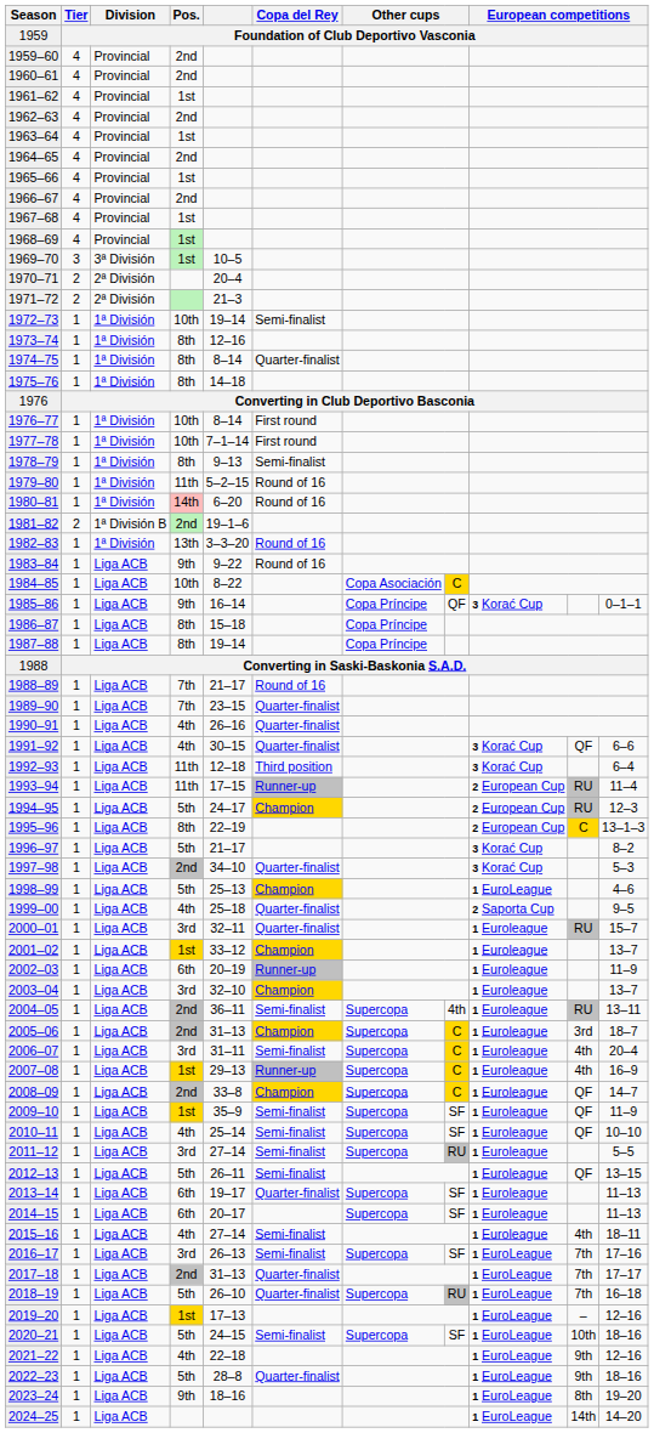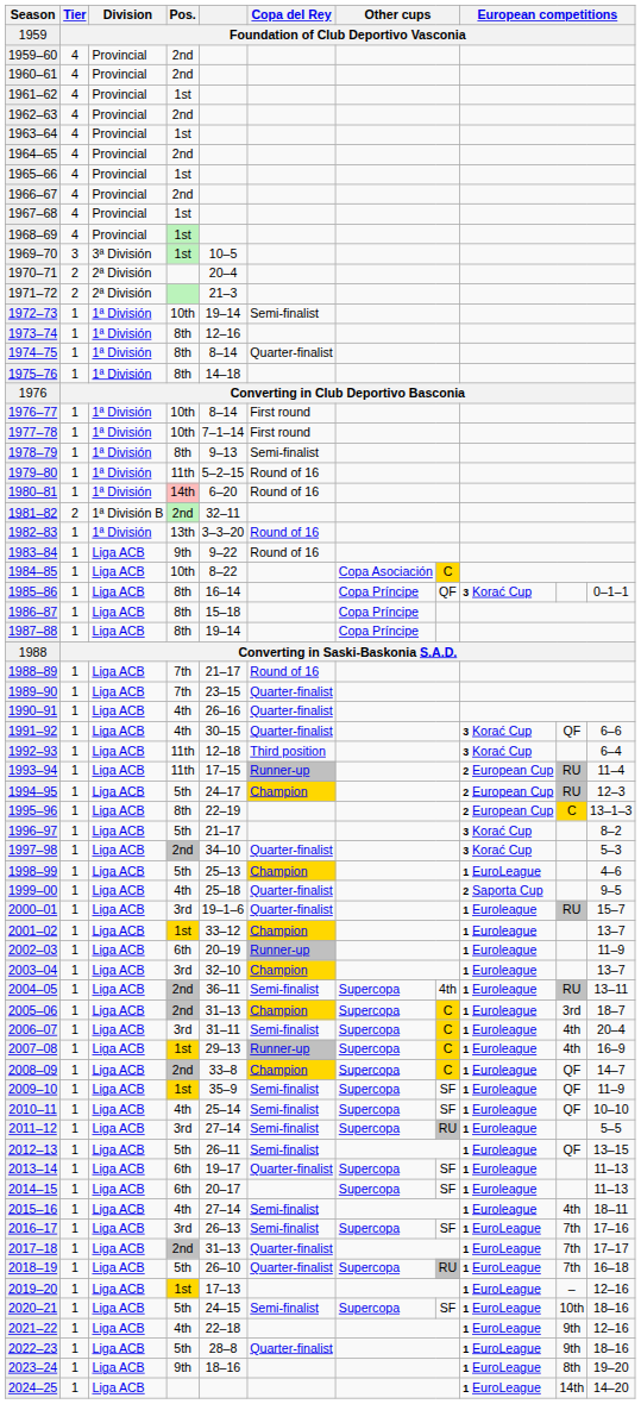 <table class="wikitable" style="font-size:85%; text-align:center">
 <tr>
 <th>Season</th>
 <th><a href='#'>Tier</a></th>
 <th>Division</th>
 <th>Pos.</th>
 <th></th>
 <th><a href='#'>Copa del Rey</a></th>
 <th colspan=2>Other cups</th>
 <th colspan=3><a href='#'>European competitions</a></th>
 </tr>
 <tr>
 <td bgcolor=#efefef>1959</td>
 <th colspan=12>Foundation of Club Deportivo Vasconia</th>
 </tr>
 <tr>
 <td bgcolor=#efefef>1959–60</td>
 <td>4</td>
 <td align=left>Provincial</td>
 <td>2nd</td>
 <td></td>
 <td></td>
 <td colspan=2></td>
 <td colspan=3></td>
 </tr>
 <tr>
 <td bgcolor=#efefef>1960–61</td>
 <td>4</td>
 <td align=left>Provincial</td>
 <td>2nd</td>
 <td></td>
 <td></td>
 <td colspan=2></td>
 <td colspan=3></td>
 </tr>
 <tr>
 <td bgcolor=#efefef>1961–62</td>
 <td>4</td>
 <td align=left>Provincial</td>
 <td>1st</td>
 <td></td>
 <td></td>
 <td colspan=2></td>
 <td colspan=3></td>
 </tr>
 <tr>
 <td bgcolor=#efefef>1962–63</td>
 <td>4</td>
 <td align=left>Provincial</td>
 <td>2nd</td>
 <td></td>
 <td></td>
 <td colspan=2></td>
 <td colspan=3></td>
 </tr>
 <tr>
 <td bgcolor=#efefef>1963–64</td>
 <td>4</td>
 <td align=left>Provincial</td>
 <td>1st</td>
 <td></td>
 <td></td>
 <td colspan=2></td>
 <td colspan=3></td>
 </tr>
 <tr>
 <td bgcolor=#efefef>1964–65</td>
 <td>4</td>
 <td align=left>Provincial</td>
 <td>2nd</td>
 <td></td>
 <td></td>
 <td colspan=2></td>
 <td colspan=3></td>
 </tr>
 <tr>
 <td bgcolor=#efefef>1965–66</td>
 <td>4</td>
 <td align=left>Provincial</td>
 <td>1st</td>
 <td></td>
 <td></td>
 <td colspan=2></td>
 <td colspan=3></td>
 </tr>
 <tr>
 <td bgcolor=#efefef>1966–67</td>
 <td>4</td>
 <td align=left>Provincial</td>
 <td>2nd</td>
 <td></td>
 <td></td>
 <td colspan=2></td>
 <td colspan=3></td>
 </tr>
 <tr>
 <td bgcolor=#efefef>1967–68</td>
 <td>4</td>
 <td align=left>Provincial</td>
 <td>1st</td>
 <td></td>
 <td></td>
 <td colspan=2></td>
 <td colspan=3></td>
 </tr>
 <tr>
 <td bgcolor=#efefef>1968–69</td>
 <td>4</td>
 <td align=left>Provincial</td>
 <td bgcolor=#BBF3BB>1st</td>
 <td></td>
 <td></td>
 <td colspan=2></td>
 <td colspan=3></td>
 </tr>
 <tr>
 <td bgcolor=#efefef>1969–70</td>
 <td>3</td>
 <td align=left>3ª División</td>
 <td bgcolor=#BBF3BB>1st</td>
 <td>10–5</td>
 <td></td>
 <td colspan=2></td>
 <td colspan=3></td>
 </tr>
 <tr>
 <td bgcolor=#efefef>1970–71</td>
 <td>2</td>
 <td align=left>2ª División</td>
 <td></td>
 <td>20–4</td>
 <td></td>
 <td colspan=2></td>
 <td colspan=3></td>
 </tr>
 <tr>
 <td bgcolor=#efefef>1971–72</td>
 <td>2</td>
 <td align=left>2ª División</td>
 <td bgcolor=#BBF3BB></td>
 <td>21–3</td>
 <td></td>
 <td colspan=2></td>
 <td colspan=3></td>
 </tr>
 <tr>
 <td bgcolor=#efefef><a href='#'>1972–73</a></td>
 <td>1</td>
 <td align=left><a href='#'>1ª División</a></td>
 <td>10th</td>
 <td>19–14</td>
 <td align=left>Semi-finalist</td>
 <td colspan=2></td>
 <td colspan=3></td>
 </tr>
 <tr>
 <td bgcolor=#efefef><a href='#'>1973–74</a></td>
 <td>1</td>
 <td align=left><a href='#'>1ª División</a></td>
 <td>8th</td>
 <td>12–16</td>
 <td></td>
 <td colspan=2></td>
 <td colspan=3></td>
 </tr>
 <tr>
 <td bgcolor=#efefef><a href='#'>1974–75</a></td>
 <td>1</td>
 <td align=left><a href='#'>1ª División</a></td>
 <td>8th</td>
 <td>8–14</td>
 <td align=left>Quarter-finalist</td>
 <td colspan=2></td>
 <td colspan=3></td>
 </tr>
 <tr>
 <td bgcolor=#efefef><a href='#'>1975–76</a></td>
 <td>1</td>
 <td align=left><a href='#'>1ª División</a></td>
 <td>8th</td>
 <td>14–18</td>
 <td></td>
 <td colspan=2></td>
 <td colspan=3></td>
 </tr>
 <tr>
 <td bgcolor=#efefef>1976</td>
 <th colspan=12>Converting in Club Deportivo Basconia</th>
 </tr>
 <tr>
 <td bgcolor=#efefef><a href='#'>1976–77</a></td>
 <td>1</td>
 <td align=left><a href='#'>1ª División</a></td>
 <td>10th</td>
 <td>8–14</td>
 <td align=left>First round</td>
 <td colspan=2></td>
 <td colspan=3></td>
 </tr>
 <tr>
 <td bgcolor=#efefef><a href='#'>1977–78</a></td>
 <td>1</td>
 <td align=left><a href='#'>1ª División</a></td>
 <td>10th</td>
 <td>7–1–14</td>
 <td align=left>First round</td>
 <td colspan=2></td>
 <td colspan=3></td>
 </tr>
 <tr>
 <td bgcolor=#efefef><a href='#'>1978–79</a></td>
 <td>1</td>
 <td align=left><a href='#'>1ª División</a></td>
 <td>8th</td>
 <td>9–13</td>
 <td align=left>Semi-finalist</td>
 <td colspan=2></td>
 <td colspan=3></td>
 </tr>
 <tr>
 <td bgcolor=#efefef><a href='#'>1979–80</a></td>
 <td>1</td>
 <td align=left><a href='#'>1ª División</a></td>
 <td>11th</td>
 <td>5–2–15</td>
 <td align=left>Round of 16</td>
 <td colspan=2></td>
 <td colspan=3></td>
 </tr>
 <tr>
 <td bgcolor=#efefef><a href='#'>1980–81</a></td>
 <td>1</td>
 <td align=left><a href='#'>1ª División</a></td>
 <td bgcolor=#FFBBBB>14th</td>
 <td>6–20</td>
 <td align=left>Round of 16</td>
 <td colspan=2></td>
 <td colspan=3></td>
 </tr>
 <tr>
 <td bgcolor=#efefef><a href='#'>1981–82</a></td>
 <td>2</td>
 <td align=left>1ª División B</td>
 <td bgcolor=#BBF3BB>2nd</td>
-<td>19–1–6</td>
+<td>32–11</td>
 <td></td>
 <td colspan=2></td>
 <td colspan=3></td>
 </tr>
 <tr>
 <td bgcolor=#efefef><a href='#'>1982–83</a></td>
 <td>1</td>
 <td align=left><a href='#'>1ª División</a></td>
 <td>13th</td>
 <td>3–3–20</td>
 <td align=left><a href='#'>Round of 16</a></td>
 <td colspan=2></td>
 <td colspan=3></td>
 </tr>
 <tr>
 <td bgcolor=#efefef><a href='#'>1983–84</a></td>
 <td>1</td>
 <td align=left><a href='#'>Liga ACB</a></td>
 <td>9th</td>
 <td>9–22</td>
 <td align=left>Round of 16</td>
 <td colspan=2></td>
 <td colspan=3></td>
 </tr>
 <tr>
 <td bgcolor=#efefef><a href='#'>1984–85</a></td>
 <td>1</td>
 <td align=left><a href='#'>Liga ACB</a></td>
 <td>10th</td>
 <td>8–22</td>
 <td></td>
 <td align=left><a href='#'>Copa Asociación</a></td>
 <td bgcolor=gold>C</td>
 <td colspan=3></td>
 </tr>
 <tr>
 <td bgcolor=#efefef><a href='#'>1985–86</a></td>
 <td>1</td>
 <td align=left><a href='#'>Liga ACB</a></td>
-<td>9th</td>
+<td>8th</td>
 <td>16–14</td>
 <td></td>
 <td align=left><a href='#'>Copa Príncipe</a></td>
 <td>QF</td>
 <td align=left><small><strong>3</strong></small> <a href='#'>Korać Cup</a></td>
 <td></td>
 <td>0–1–1</td>
 </tr>
 <tr>
 <td bgcolor=#efefef><a href='#'>1986–87</a></td>
 <td>1</td>
 <td align=left><a href='#'>Liga ACB</a></td>
 <td>8th</td>
 <td>15–18</td>
 <td></td>
 <td align=left><a href='#'>Copa Príncipe</a></td>
 <td></td>
 <td colspan=3></td>
 </tr>
 <tr>
 <td bgcolor=#efefef><a href='#'>1987–88</a></td>
 <td>1</td>
 <td align=left><a href='#'>Liga ACB</a></td>
 <td>8th</td>
 <td>19–14</td>
 <td></td>
 <td align=left><a href='#'>Copa Príncipe</a></td>
 <td></td>
 <td colspan=3></td>
 </tr>
 <tr>
 <td bgcolor=#efefef>1988</td>
 <th colspan=12>Converting in Saski-Baskonia <a href='#'>S.A.D.</a></th>
 </tr>
 <tr>
 <td bgcolor=#efefef><a href='#'>1988–89</a></td>
 <td>1</td>
 <td align=left><a href='#'>Liga ACB</a></td>
 <td>7th</td>
 <td>21–17</td>
 <td align=left><a href='#'>Round of 16</a></td>
 <td colspan=2></td>
 <td colspan=3></td>
 </tr>
 <tr>
 <td bgcolor=#efefef><a href='#'>1989–90</a></td>
 <td>1</td>
 <td align=left><a href='#'>Liga ACB</a></td>
 <td>7th</td>
 <td>23–15</td>
 <td align=left><a href='#'>Quarter-finalist</a></td>
 <td colspan=2></td>
 <td colspan=3></td>
 </tr>
 <tr>
 <td bgcolor=#efefef><a href='#'>1990–91</a></td>
 <td>1</td>
 <td align=left><a href='#'>Liga ACB</a></td>
 <td>4th</td>
 <td>26–16</td>
 <td align=left><a href='#'>Quarter-finalist</a></td>
 <td colspan=2></td>
 <td colspan=3></td>
 </tr>
 <tr>
 <td bgcolor=#efefef><a href='#'>1991–92</a></td>
 <td>1</td>
 <td align=left><a href='#'>Liga ACB</a></td>
 <td>4th</td>
 <td>30–15</td>
 <td align=left><a href='#'>Quarter-finalist</a></td>
 <td colspan=2></td>
 <td align=left><small><strong>3</strong></small> <a href='#'>Korać Cup</a></td>
 <td>QF</td>
 <td>6–6</td>
 </tr>
 <tr>
 <td bgcolor=#efefef><a href='#'>1992–93</a></td>
 <td>1</td>
 <td align=left><a href='#'>Liga ACB</a></td>
 <td>11th</td>
 <td>12–18</td>
 <td align=left><a href='#'>Third position</a></td>
 <td colspan=2></td>
 <td align=left><small><strong>3</strong></small> <a href='#'>Korać Cup</a></td>
 <td></td>
 <td>6–4</td>
 </tr>
 <tr>
 <td bgcolor=#efefef><a href='#'>1993–94</a></td>
 <td>1</td>
 <td align=left><a href='#'>Liga ACB</a></td>
 <td>11th</td>
 <td>17–15</td>
 <td align=left bgcolor=silver><a href='#'>Runner-up</a></td>
 <td colspan=2></td>
 <td align=left><small><strong>2</strong></small> <a href='#'>European Cup</a></td>
 <td bgcolor=silver>RU</td>
 <td>11–4</td>
 </tr>
 <tr>
 <td bgcolor=#efefef><a href='#'>1994–95</a></td>
 <td>1</td>
 <td align=left><a href='#'>Liga ACB</a></td>
 <td>5th</td>
 <td>24–17</td>
 <td align=left bgcolor=gold><a href='#'>Champion</a></td>
 <td colspan=2></td>
 <td align=left><small><strong>2</strong></small> <a href='#'>European Cup</a></td>
 <td bgcolor=silver>RU</td>
 <td>12–3</td>
 </tr>
 <tr>
 <td bgcolor=#efefef><a href='#'>1995–96</a></td>
 <td>1</td>
 <td align=left><a href='#'>Liga ACB</a></td>
 <td>8th</td>
 <td>22–19</td>
 <td></td>
 <td colspan=2></td>
 <td align=left><small><strong>2</strong></small> <a href='#'>European Cup</a></td>
 <td bgcolor=gold>C</td>
 <td>13–1–3</td>
 </tr>
 <tr>
 <td bgcolor=#efefef><a href='#'>1996–97</a></td>
 <td>1</td>
 <td align=left><a href='#'>Liga ACB</a></td>
 <td>5th</td>
 <td>21–17</td>
 <td></td>
 <td colspan=2></td>
 <td align=left><small><strong>3</strong></small> <a href='#'>Korać Cup</a></td>
 <td></td>
 <td>8–2</td>
 </tr>
 <tr>
 <td bgcolor=#efefef><a href='#'>1997–98</a></td>
 <td>1</td>
 <td align=left><a href='#'>Liga ACB</a></td>
 <td bgcolor=silver>2nd</td>
 <td>34–10</td>
 <td align=left><a href='#'>Quarter-finalist</a></td>
 <td colspan=2></td>
 <td align=left><small><strong>3</strong></small> <a href='#'>Korać Cup</a></td>
 <td></td>
 <td>5–3</td>
 </tr>
 <tr>
 <td bgcolor=#efefef><a href='#'>1998–99</a></td>
 <td>1</td>
 <td align=left><a href='#'>Liga ACB</a></td>
 <td>5th</td>
 <td>25–13</td>
 <td bgcolor=gold align=left><a href='#'>Champion</a></td>
 <td colspan=2></td>
 <td align=left><small><strong>1</strong></small> <a href='#'>EuroLeague</a></td>
 <td></td>
 <td>4–6</td>
 </tr>
 <tr>
 <td bgcolor=#efefef><a href='#'>1999–00</a></td>
 <td>1</td>
 <td align=left><a href='#'>Liga ACB</a></td>
 <td>4th</td>
 <td>25–18</td>
 <td align=left><a href='#'>Quarter-finalist</a></td>
 <td colspan=2></td>
 <td align=left><small><strong>2</strong></small> <a href='#'>Saporta Cup</a></td>
 <td></td>
 <td>9–5</td>
 </tr>
 <tr>
 <td bgcolor=#efefef><a href='#'>2000–01</a></td>
 <td>1</td>
 <td align=left><a href='#'>Liga ACB</a></td>
 <td>3rd</td>
-<td>32–11</td>
+<td>19–1–6</td>
 <td align=left><a href='#'>Quarter-finalist</a></td>
 <td colspan=2></td>
 <td align=left><small><strong>1</strong></small> <a href='#'>Euroleague</a></td>
 <td bgcolor=silver>RU</td>
 <td>15–7</td>
 </tr>
 <tr>
 <td bgcolor=#efefef><a href='#'>2001–02</a></td>
 <td>1</td>
 <td align=left><a href='#'>Liga ACB</a></td>
 <td bgcolor=gold>1st</td>
 <td>33–12</td>
 <td bgcolor=gold align=left><a href='#'>Champion</a></td>
 <td colspan=2></td>
 <td align=left><small><strong>1</strong></small> <a href='#'>Euroleague</a></td>
 <td></td>
 <td>13–7</td>
 </tr>
 <tr>
 <td bgcolor=#efefef><a href='#'>2002–03</a></td>
 <td>1</td>
 <td align=left><a href='#'>Liga ACB</a></td>
 <td>6th</td>
 <td>20–19</td>
 <td align=left bgcolor=silver><a href='#'>Runner-up</a></td>
 <td colspan=2></td>
 <td align=left><small><strong>1</strong></small> <a href='#'>Euroleague</a></td>
 <td></td>
 <td>11–9</td>
 </tr>
 <tr>
 <td bgcolor=#efefef><a href='#'>2003–04</a></td>
 <td>1</td>
 <td align=left><a href='#'>Liga ACB</a></td>
 <td>3rd</td>
 <td>32–10</td>
 <td bgcolor=gold align=left><a href='#'>Champion</a></td>
 <td colspan=2></td>
 <td align=left><small><strong>1</strong></small> <a href='#'>Euroleague</a></td>
 <td></td>
 <td>13–7</td>
 </tr>
 <tr>
 <td bgcolor=#efefef><a href='#'>2004–05</a></td>
 <td>1</td>
 <td align=left><a href='#'>Liga ACB</a></td>
 <td bgcolor=silver>2nd</td>
 <td>36–11</td>
 <td align=left><a href='#'>Semi-finalist</a></td>
 <td align=left><a href='#'>Supercopa</a></td>
 <td>4th</td>
 <td align=left><small><strong>1</strong></small> <a href='#'>Euroleague</a></td>
 <td bgcolor=silver>RU</td>
 <td>13–11</td>
 </tr>
 <tr>
 <td bgcolor=#efefef><a href='#'>2005–06</a></td>
 <td>1</td>
 <td align=left><a href='#'>Liga ACB</a></td>
 <td bgcolor=silver>2nd</td>
 <td>31–13</td>
 <td align=left bgcolor=gold><a href='#'>Champion</a></td>
 <td align=left><a href='#'>Supercopa</a></td>
 <td bgcolor=gold>C</td>
 <td align=left><small><strong>1</strong></small> <a href='#'>Euroleague</a></td>
 <td>3rd</td>
 <td>18–7</td>
 </tr>
 <tr>
 <td bgcolor=#efefef><a href='#'>2006–07</a></td>
 <td>1</td>
 <td align=left><a href='#'>Liga ACB</a></td>
 <td>3rd</td>
 <td>31–11</td>
 <td align=left><a href='#'>Semi-finalist</a></td>
 <td align=left><a href='#'>Supercopa</a></td>
 <td bgcolor=gold>C</td>
 <td align=left><small><strong>1</strong></small> <a href='#'>Euroleague</a></td>
 <td>4th</td>
 <td>20–4</td>
 </tr>
 <tr>
 <td bgcolor=#efefef><a href='#'>2007–08</a></td>
 <td>1</td>
 <td align=left><a href='#'>Liga ACB</a></td>
 <td bgcolor=gold>1st</td>
 <td>29–13</td>
 <td align=left bgcolor=silver><a href='#'>Runner-up</a></td>
 <td align=left><a href='#'>Supercopa</a></td>
 <td bgcolor=gold>C</td>
 <td align=left><small><strong>1</strong></small> <a href='#'>Euroleague</a></td>
 <td>4th</td>
 <td>16–9</td>
 </tr>
 <tr>
 <td bgcolor=#efefef><a href='#'>2008–09</a></td>
 <td>1</td>
 <td align=left><a href='#'>Liga ACB</a></td>
 <td bgcolor=silver>2nd</td>
 <td>33–8</td>
 <td align=left bgcolor=gold><a href='#'>Champion</a></td>
 <td align=left><a href='#'>Supercopa</a></td>
 <td bgcolor=gold>C</td>
 <td align=left><small><strong>1</strong></small> <a href='#'>Euroleague</a></td>
 <td>QF</td>
 <td>14–7</td>
 </tr>
 <tr>
 <td bgcolor=#efefef><a href='#'>2009–10</a></td>
 <td>1</td>
 <td align=left><a href='#'>Liga ACB</a></td>
 <td bgcolor=gold>1st</td>
 <td>35–9</td>
 <td align=left><a href='#'>Semi-finalist</a></td>
 <td align=left><a href='#'>Supercopa</a></td>
 <td>SF</td>
 <td align=left><small><strong>1</strong></small> <a href='#'>Euroleague</a></td>
 <td>QF</td>
 <td>11–9</td>
 </tr>
 <tr>
 <td bgcolor=#efefef><a href='#'>2010–11</a></td>
 <td>1</td>
 <td align=left><a href='#'>Liga ACB</a></td>
 <td>4th</td>
 <td>25–14</td>
 <td align=left><a href='#'>Semi-finalist</a></td>
 <td align=left><a href='#'>Supercopa</a></td>
 <td>SF</td>
 <td align=left><small><strong>1</strong></small> <a href='#'>Euroleague</a></td>
 <td>QF</td>
 <td>10–10</td>
 </tr>
 <tr>
 <td bgcolor=#efefef><a href='#'>2011–12</a></td>
 <td>1</td>
 <td align=left><a href='#'>Liga ACB</a></td>
 <td>3rd</td>
 <td>27–14</td>
 <td align=left><a href='#'>Semi-finalist</a></td>
 <td align=left><a href='#'>Supercopa</a></td>
 <td bgcolor=silver>RU</td>
 <td align=left><small><strong>1</strong></small> <a href='#'>Euroleague</a></td>
 <td></td>
 <td>5–5</td>
 </tr>
 <tr>
 <td bgcolor=#efefef><a href='#'>2012–13</a></td>
 <td>1</td>
 <td align=left><a href='#'>Liga ACB</a></td>
 <td>5th</td>
 <td>26–11</td>
 <td align=left><a href='#'>Semi-finalist</a></td>
 <td colspan=2></td>
 <td align=left><small><strong>1</strong></small> <a href='#'>Euroleague</a></td>
 <td>QF</td>
 <td>13–15</td>
 </tr>
 <tr>
 <td bgcolor=#efefef><a href='#'>2013–14</a></td>
 <td>1</td>
 <td align=left><a href='#'>Liga ACB</a></td>
 <td>6th</td>
 <td>19–17</td>
 <td align=left><a href='#'>Quarter-finalist</a></td>
 <td align=left><a href='#'>Supercopa</a></td>
 <td>SF</td>
 <td align=left><small><strong>1</strong></small> <a href='#'>Euroleague</a></td>
 <td></td>
 <td>11–13</td>
 </tr>
 <tr>
 <td bgcolor=#efefef><a href='#'>2014–15</a></td>
 <td>1</td>
 <td align=left><a href='#'>Liga ACB</a></td>
 <td>6th</td>
 <td>20–17</td>
 <td></td>
 <td align=left><a href='#'>Supercopa</a></td>
 <td>SF</td>
 <td align=left><small><strong>1</strong></small> <a href='#'>Euroleague</a></td>
 <td></td>
 <td>11–13</td>
 </tr>
 <tr>
 <td bgcolor=#efefef><a href='#'>2015–16</a></td>
 <td>1</td>
 <td align=left><a href='#'>Liga ACB</a></td>
 <td>4th</td>
 <td>27–14</td>
 <td align=left><a href='#'>Semi-finalist</a></td>
 <td colspan=2></td>
 <td align=left><small><strong>1</strong></small> <a href='#'>Euroleague</a></td>
 <td>4th</td>
 <td>18–11</td>
 </tr>
 <tr>
 <td bgcolor=#efefef><a href='#'>2016–17</a></td>
 <td>1</td>
 <td align=left><a href='#'>Liga ACB</a></td>
 <td>3rd</td>
 <td>26–13</td>
 <td align=left><a href='#'>Semi-finalist</a></td>
 <td align=left><a href='#'>Supercopa</a></td>
 <td>SF</td>
 <td align=left><small><strong>1</strong></small> <a href='#'>EuroLeague</a></td>
 <td>7th</td>
 <td>17–16</td>
 </tr>
 <tr>
 <td bgcolor=#efefef><a href='#'>2017–18</a></td>
 <td>1</td>
 <td align=left><a href='#'>Liga ACB</a></td>
 <td bgcolor=silver>2nd</td>
 <td>31–13</td>
 <td align=left><a href='#'>Quarter-finalist</a></td>
 <td colspan=2></td>
 <td align=left><small><strong>1</strong></small> <a href='#'>EuroLeague</a></td>
 <td>7th</td>
 <td>17–17</td>
 </tr>
 <tr>
 <td bgcolor=#efefef><a href='#'>2018–19</a></td>
 <td>1</td>
 <td align=left><a href='#'>Liga ACB</a></td>
 <td>5th</td>
 <td>26–10</td>
 <td align=left><a href='#'>Quarter-finalist</a></td>
 <td align=left><a href='#'>Supercopa</a></td>
 <td bgcolor=silver>RU</td>
 <td align=left><small><strong>1</strong></small> <a href='#'>EuroLeague</a></td>
 <td>7th</td>
 <td>16–18</td>
 </tr>
 <tr>
 <td bgcolor=#efefef><a href='#'>2019–20</a></td>
 <td>1</td>
 <td align=left><a href='#'>Liga ACB</a></td>
 <td bgcolor=gold>1st</td>
 <td>17–13</td>
 <td align=left></td>
 <td colspan=2></td>
 <td align=left><small><strong>1</strong></small> <a href='#'>EuroLeague</a></td>
 <td>–</td>
 <td>12–16</td>
 </tr>
 <tr>
 <td bgcolor=#efefef><a href='#'>2020–21</a></td>
 <td>1</td>
 <td align=left><a href='#'>Liga ACB</a></td>
 <td>5th</td>
 <td>24–15</td>
 <td align=left><a href='#'>Semi-finalist</a></td>
 <td align=left><a href='#'>Supercopa</a></td>
 <td>SF</td>
 <td align=left><small><strong>1</strong></small> <a href='#'>EuroLeague</a></td>
 <td>10th</td>
 <td>18–16</td>
 </tr>
 <tr>
 <td bgcolor=#efefef><a href='#'>2021–22</a></td>
 <td>1</td>
 <td align=left><a href='#'>Liga ACB</a></td>
 <td>4th</td>
 <td>22–18</td>
 <td align=left></td>
 <td colspan=2></td>
 <td align=left><small><strong>1</strong></small> <a href='#'>EuroLeague</a></td>
 <td>9th</td>
 <td>12–16</td>
 </tr>
 <tr>
 <td bgcolor=#efefef><a href='#'>2022–23</a></td>
 <td>1</td>
 <td align=left><a href='#'>Liga ACB</a></td>
 <td>5th</td>
 <td>28–8</td>
 <td align=left><a href='#'>Quarter-finalist</a></td>
 <td colspan=2></td>
 <td align=left><small><strong>1</strong></small> <a href='#'>EuroLeague</a></td>
 <td>9th</td>
 <td>18–16</td>
 </tr>
 <tr>
 <td bgcolor=#efefef><a href='#'>2023–24</a></td>
 <td>1</td>
 <td align=left><a href='#'>Liga ACB</a></td>
 <td>9th</td>
 <td>18–16</td>
 <td align=left></td>
 <td colspan=2></td>
 <td align=left><small><strong>1</strong></small> <a href='#'>EuroLeague</a></td>
 <td>8th</td>
 <td>19–20</td>
 </tr>
 <tr>
 <td bgcolor=#efefef><a href='#'>2024–25</a></td>
 <td>1</td>
 <td align=left><a href='#'>Liga ACB</a></td>
 <td></td>
 <td></td>
 <td align=left></td>
 <td colspan=2></td>
 <td align=left><small><strong>1</strong></small> <a href='#'>EuroLeague</a></td>
 <td>14th</td>
 <td>14–20</td>
 </tr>
 </table>
